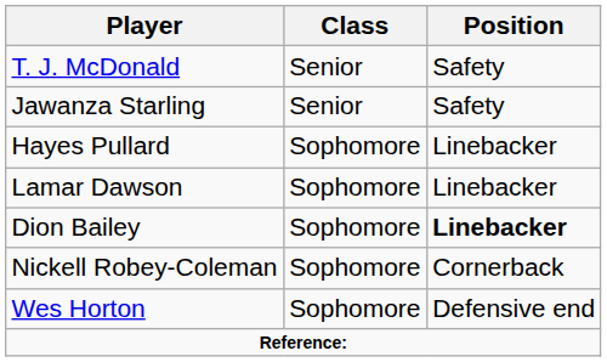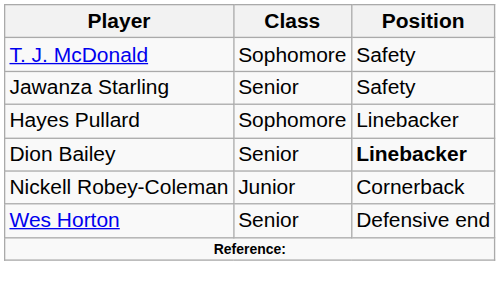 <table class="wikitable" border="1">
 <tr ;>
 <th>Player</th>
 <th>Class</th>
 <th>Position</th>
 </tr>
 <tr>
 <td><a href='#'>T. J. McDonald</a></td>
-<td>Senior</td>
+<td>Sophomore</td>
 <td>Safety</td>
 </tr>
 <tr>
 <td>Jawanza Starling</td>
 <td>Senior</td>
 <td>Safety</td>
 </tr>
 <tr>
 <td>Hayes Pullard</td>
 <td>Sophomore</td>
 <td>Linebacker</td>
 </tr>
 <tr>
-<td>Lamar Dawson</td>
-<td>Sophomore</td>
-<td>Linebacker</td>
-</tr>
-<tr>
 <td>Dion Bailey</td>
-<td>Sophomore</td>
+<td>Senior</td>
 <td><strong>Linebacker</strong></td>
 </tr>
 <tr>
 <td>Nickell Robey-Coleman</td>
-<td>Sophomore</td>
+<td>Junior</td>
 <td>Cornerback</td>
 </tr>
 <tr>
 <td><a href='#'>Wes Horton</a></td>
-<td>Sophomore</td>
+<td>Senior</td>
 <td>Defensive end</td>
 </tr>
 <tr>
 <td colspan="3" style="font-size: 8pt" align="center"><strong>Reference:</strong></td>
 </tr>
 </table>
